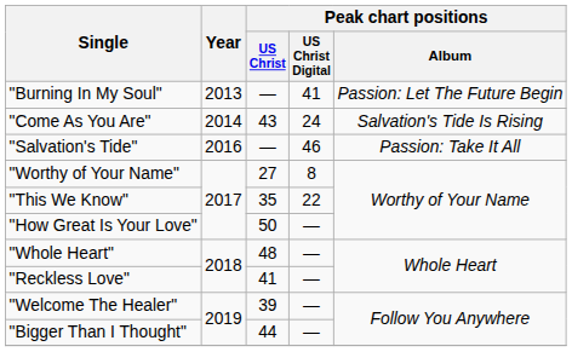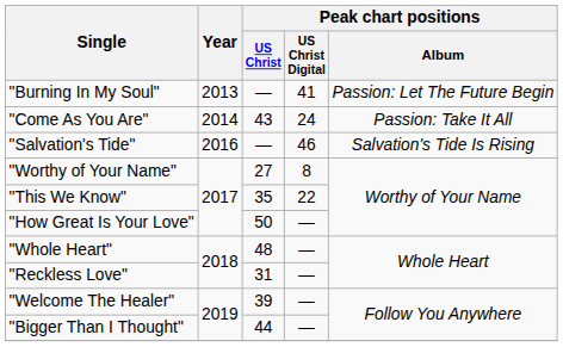 <table class="wikitable" style="text-align:center;">
 <tr>
 <th rowspan="2">Single</th>
 <th rowspan="2">Year</th>
 <th colspan="5" scope="col">Peak chart positions</th>
 </tr>
 <tr style="font-size:smaller;">
 <th scope="col" style="width:3em;font-size:90%;"><a href='#'>US<br>Christ</a><br></th>
 <th scope="col" style="width:3em;font-size:90%;">US Christ Digital<br></th>
 <th rowspan="1">Album</th>
 </tr>
 <tr>
 <td align="left">"Burning In My Soul"<br></td>
 <td>2013</td>
 <td>—</td>
 <td>41</td>
 <td><em>Passion: Let The Future Begin</em></td>
 </tr>
 <tr>
 <td align="left">"Come As You Are"<br></td>
 <td>2014</td>
 <td>43</td>
 <td>24</td>
-<td><em>Salvation's Tide Is Rising</em></td>
+<td><em>Passion: Take It All</em></td>
 </tr>
 <tr>
 <td align="left">"Salvation's Tide"<br></td>
 <td>2016</td>
 <td>—</td>
 <td>46</td>
-<td><em>Passion: Take It All</em></td>
+<td><em>Salvation's Tide Is Rising</em></td>
 </tr>
 <tr>
 <td align="left">"Worthy of Your Name"<br></td>
 <td rowspan="3">2017</td>
 <td>27</td>
 <td>8</td>
 <td rowspan="3"><em>Worthy of Your Name</em></td>
 </tr>
 <tr>
 <td align="left">"This We Know"<br></td>
 <td>35</td>
 <td>22</td>
 </tr>
 <tr>
 <td align="left">"How Great Is Your Love"<br></td>
 <td>50</td>
 <td>—</td>
 </tr>
 <tr>
 <td align="left">"Whole Heart"<br></td>
 <td rowspan="2">2018</td>
 <td>48</td>
 <td>—</td>
 <td rowspan="2"><em>Whole Heart</em></td>
 </tr>
 <tr>
 <td align="left">"Reckless Love"<br></td>
-<td>41</td>
+<td>31</td>
 <td>—</td>
 </tr>
 <tr>
 <td align="left">"Welcome The Healer"<br></td>
 <td rowspan="2">2019</td>
 <td>39</td>
 <td>—</td>
 <td rowspan="2"><em>Follow You Anywhere</em></td>
 </tr>
 <tr>
 <td align="left">"Bigger Than I Thought"<br></td>
 <td>44</td>
 <td>—</td>
 </tr>
 <tr>
 </tr>
 </table>
